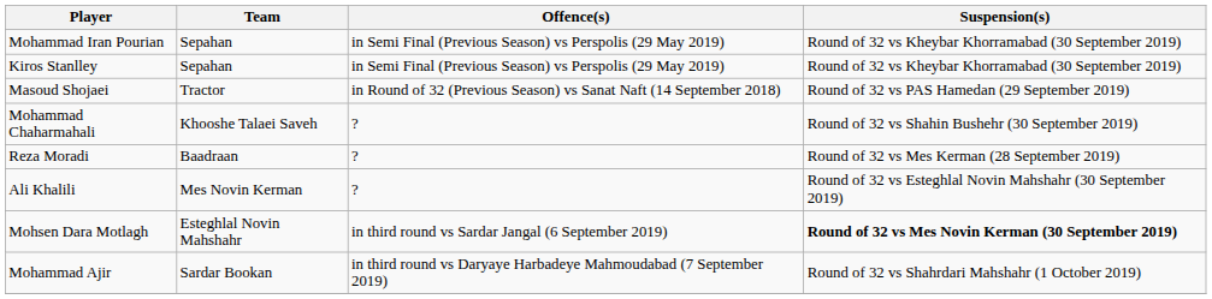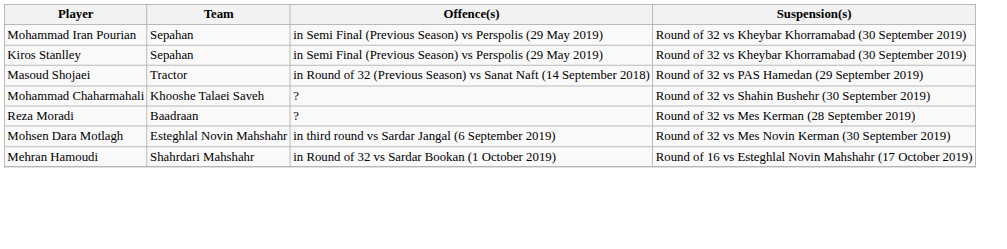 <table class="wikitable sortable">
 <tr>
 <th>Player</th>
 <th>Team</th>
 <th>Offence(s)</th>
 <th>Suspension(s)</th>
 </tr>
 <tr>
 <td>Mohammad Iran Pourian</td>
 <td>Sepahan</td>
 <td> in Semi Final (Previous Season) vs Perspolis (29 May 2019)</td>
 <td>Round of 32 vs Kheybar Khorramabad (30 September 2019)</td>
 </tr>
 <tr>
 <td>Kiros Stanlley</td>
 <td>Sepahan</td>
 <td> in Semi Final (Previous Season) vs Perspolis (29 May 2019)</td>
 <td>Round of 32 vs Kheybar Khorramabad (30 September 2019)</td>
 </tr>
 <tr>
 <td>Masoud Shojaei</td>
 <td>Tractor</td>
 <td> in Round of 32 (Previous Season) vs Sanat Naft (14 September 2018)</td>
 <td>Round of 32 vs PAS Hamedan (29 September 2019)</td>
 </tr>
 <tr>
 <td>Mohammad Chaharmahali</td>
 <td>Khooshe Talaei Saveh</td>
 <td> ?</td>
 <td>Round of 32 vs Shahin Bushehr (30 September 2019)</td>
 </tr>
 <tr>
 <td>Reza Moradi</td>
 <td>Baadraan</td>
 <td> ?</td>
 <td>Round of 32 vs Mes Kerman (28 September 2019)</td>
 </tr>
 <tr>
-<td>Ali Khalili</td>
-<td>Mes Novin Kerman</td>
-<td> ?</td>
-<td>Round of 32 vs Esteghlal Novin Mahshahr (30 September 2019)</td>
-</tr>
-<tr>
 <td>Mohsen Dara Motlagh</td>
 <td>Esteghlal Novin Mahshahr</td>
 <td> in third round vs Sardar Jangal (6 September 2019)</td>
-<td><strong>Round of 32 vs Mes Novin Kerman (30 September 2019)</strong></td>
+<td>Round of 32 vs Mes Novin Kerman (30 September 2019)</td>
 </tr>
 <tr>
-<td>Mohammad Ajir</td>
-<td>Sardar Bookan</td>
-<td> in third round vs Daryaye Harbadeye Mahmoudabad (7 September 2019)</td>
-<td>Round of 32 vs Shahrdari Mahshahr (1 October 2019)</td>
+<td>Mehran Hamoudi</td>
+<td>Shahrdari Mahshahr</td>
+<td> in Round of 32 vs Sardar Bookan (1 October 2019)</td>
+<td>Round of 16 vs Esteghlal Novin Mahshahr (17 October 2019)</td>
 </tr>
 <tr>
 </tr>
 </table>
